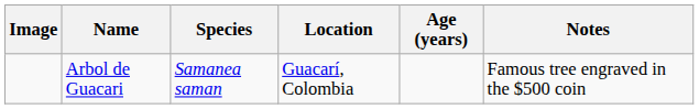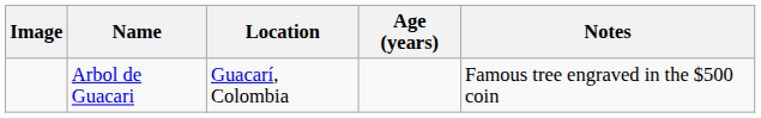 <table class="wikitable">
 <tr>
 <th>Image</th>
 <th>Name</th>
-<th>Species</th>
 <th>Location</th>
 <th>Age (years)</th>
 <th>Notes</th>
 </tr>
 <tr>
 <td></td>
 <td><a href='#'>Arbol de Guacari</a></td>
-<td><em><a href='#'>Samanea saman</a></em></td>
 <td><a href='#'>Guacarí</a>, Colombia</td>
 <td></td>
 <td>Famous tree engraved in the $500 coin</td>
 </tr>
 </table>
